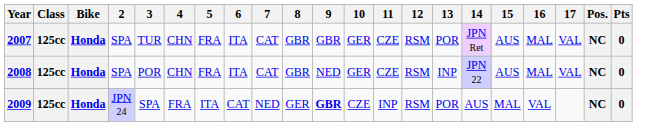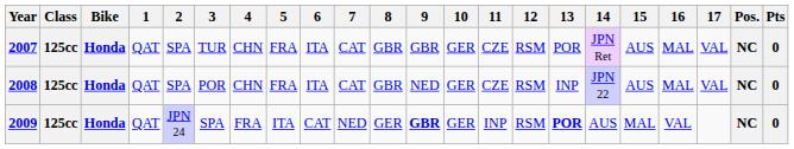 <table class="wikitable" style="text-align:center">
 <tr>
 <th>Year</th>
 <th>Class</th>
 <th>Bike</th>
+<th>1</th>
 <th>2</th>
 <th>3</th>
 <th>4</th>
 <th>5</th>
 <th>6</th>
 <th>7</th>
 <th>8</th>
 <th>9</th>
 <th>10</th>
 <th>11</th>
 <th>12</th>
 <th>13</th>
 <th>14</th>
 <th>15</th>
 <th>16</th>
 <th>17</th>
 <th>Pos.</th>
 <th>Pts</th>
 </tr>
 <tr>
 <th><a href='#'>2007</a></th>
 <th>125cc</th>
 <th><a href='#'>Honda</a></th>
+<td><a href='#'>QAT</a></td>
 <td><a href='#'>SPA</a></td>
 <td><a href='#'>TUR</a></td>
 <td><a href='#'>CHN</a></td>
 <td><a href='#'>FRA</a></td>
 <td><a href='#'>ITA</a></td>
 <td><a href='#'>CAT</a></td>
 <td><a href='#'>GBR</a></td>
 <td><a href='#'>GBR</a></td>
 <td><a href='#'>GER</a></td>
 <td><a href='#'>CZE</a></td>
 <td><a href='#'>RSM</a></td>
 <td><a href='#'>POR</a></td>
 <td style="background:#EFCFFF;"><a href='#'>JPN</a><br><small>Ret</small></td>
 <td><a href='#'>AUS</a></td>
 <td><a href='#'>MAL</a></td>
 <td><a href='#'>VAL</a></td>
 <th>NC</th>
 <th>0</th>
 </tr>
 <tr>
 <th><a href='#'>2008</a></th>
 <th>125cc</th>
 <th><a href='#'>Honda</a></th>
+<td><a href='#'>QAT</a></td>
 <td><a href='#'>SPA</a></td>
 <td><a href='#'>POR</a></td>
 <td><a href='#'>CHN</a></td>
 <td><a href='#'>FRA</a></td>
 <td><a href='#'>ITA</a></td>
 <td><a href='#'>CAT</a></td>
 <td><a href='#'>GBR</a></td>
 <td><a href='#'>NED</a></td>
 <td><a href='#'>GER</a></td>
 <td><a href='#'>CZE</a></td>
 <td><a href='#'>RSM</a></td>
 <td><a href='#'>INP</a></td>
 <td style="background:#CFCFFF;"><a href='#'>JPN</a><br><small>22</small></td>
 <td><a href='#'>AUS</a></td>
 <td><a href='#'>MAL</a></td>
 <td><a href='#'>VAL</a></td>
 <th>NC</th>
 <th>0</th>
 </tr>
 <tr>
 <th><a href='#'>2009</a></th>
 <th>125cc</th>
 <th><a href='#'>Honda</a></th>
+<td><a href='#'>QAT</a></td>
 <td style="background:#CFCFFF;"><a href='#'>JPN</a><br><small>24</small></td>
 <td><a href='#'>SPA</a></td>
 <td><a href='#'>FRA</a></td>
 <td><a href='#'>ITA</a></td>
 <td><a href='#'>CAT</a></td>
 <td><a href='#'>NED</a></td>
 <td><a href='#'>GER</a></td>
 <td><strong><a href='#'>GBR</a></strong></td>
-<td><a href='#'>CZE</a></td>
+<td><a href='#'>GER</a></td>
 <td><a href='#'>INP</a></td>
 <td><a href='#'>RSM</a></td>
-<td><a href='#'>POR</a></td>
+<td><strong><a href='#'>POR</a></strong></td>
 <td><a href='#'>AUS</a></td>
 <td><a href='#'>MAL</a></td>
 <td><a href='#'>VAL</a></td>
 <td></td>
 <th>NC</th>
 <th>0</th>
 </tr>
 </table>
